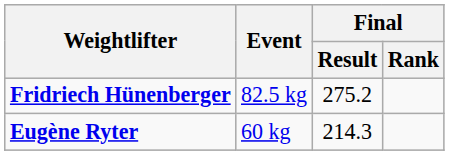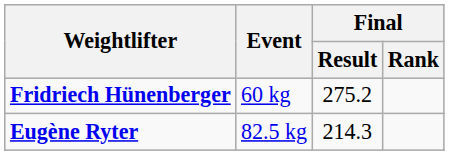 <table class=wikitable style="font-size:90%">
 <tr>
 <th rowspan=2>Weightlifter</th>
 <th rowspan=2>Event</th>
 <th colspan=2>Final</th>
 </tr>
 <tr>
 <th>Result</th>
 <th>Rank</th>
 </tr>
 <tr>
 <td><strong><a href='#'>Fridriech Hünenberger</a></strong></td>
-<td><a href='#'>82.5 kg</a></td>
+<td><a href='#'>60 kg</a></td>
 <td align=center>275.2</td>
 <td align=center></td>
 </tr>
 <tr>
 <td><strong><a href='#'>Eugène Ryter</a></strong></td>
-<td><a href='#'>60 kg</a></td>
+<td><a href='#'>82.5 kg</a></td>
 <td align=center>214.3</td>
 <td align=center></td>
 </tr>
 </table>
